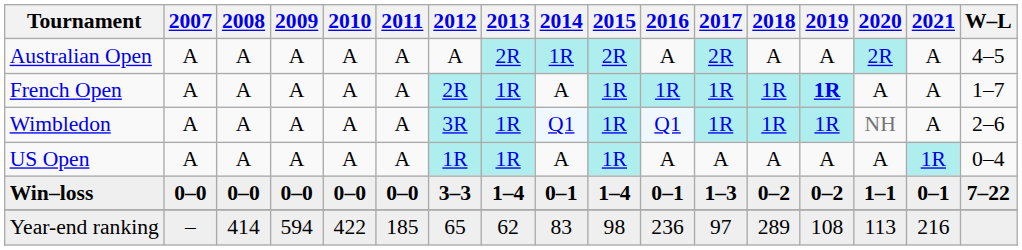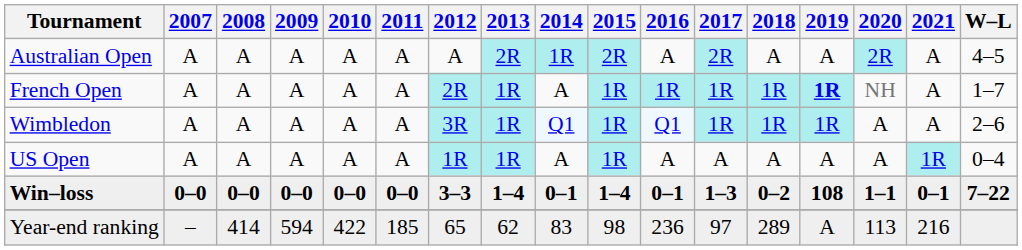 <table class=wikitable style=text-align:center;>
 <tr>
 <th>Tournament</th>
 <th><a href='#'>2007</a></th>
 <th><a href='#'>2008</a></th>
 <th><a href='#'>2009</a></th>
 <th><a href='#'>2010</a></th>
 <th><a href='#'>2011</a></th>
 <th><a href='#'>2012</a></th>
 <th><a href='#'>2013</a></th>
 <th><a href='#'>2014</a></th>
 <th><a href='#'>2015</a></th>
 <th><a href='#'>2016</a></th>
 <th><a href='#'>2017</a></th>
 <th><a href='#'>2018</a></th>
 <th><a href='#'>2019</a></th>
 <th><a href='#'>2020</a></th>
 <th><a href='#'>2021</a></th>
 <th>W–L</th>
 </tr>
 <tr>
 <td align=left><a href='#'>Australian Open</a></td>
 <td>A</td>
 <td>A</td>
 <td>A</td>
 <td>A</td>
 <td>A</td>
 <td>A</td>
 <td style=background:#afeeee><a href='#'>2R</a></td>
 <td style=background:#afeeee><a href='#'>1R</a></td>
 <td style=background:#afeeee><a href='#'>2R</a></td>
 <td>A</td>
 <td style=background:#afeeee><a href='#'>2R</a></td>
 <td>A</td>
 <td>A</td>
 <td style=background:#afeeee><a href='#'>2R</a></td>
 <td>A</td>
 <td>4–5</td>
 </tr>
 <tr>
 <td align=left><a href='#'>French Open</a></td>
 <td>A</td>
 <td>A</td>
 <td>A</td>
 <td>A</td>
 <td>A</td>
 <td style=background:#afeeee><a href='#'>2R</a></td>
 <td style=background:#afeeee><a href='#'>1R</a></td>
 <td>A</td>
 <td style=background:#afeeee><a href='#'>1R</a></td>
 <td style=background:#afeeee><a href='#'>1R</a></td>
 <td style=background:#afeeee><a href='#'>1R</a></td>
 <td style=background:#afeeee><a href='#'>1R</a></td>
 <td style=background:#afeeee><strong><a href='#'>1R</a></strong></td>
-<td>A</td>
+<td style=color:#767676>NH</td>
 <td>A</td>
 <td>1–7</td>
 </tr>
 <tr>
 <td align=left><a href='#'>Wimbledon</a></td>
 <td>A</td>
 <td>A</td>
 <td>A</td>
 <td>A</td>
 <td>A</td>
 <td style=background:#afeeee><a href='#'>3R</a></td>
 <td style=background:#afeeee><a href='#'>1R</a></td>
 <td style=background:#f0f8ff><a href='#'>Q1</a></td>
 <td style=background:#afeeee><a href='#'>1R</a></td>
 <td style=background:#f0f8ff><a href='#'>Q1</a></td>
 <td style=background:#afeeee><a href='#'>1R</a></td>
 <td style=background:#afeeee><a href='#'>1R</a></td>
 <td style=background:#afeeee><a href='#'>1R</a></td>
-<td style=color:#767676>NH</td>
+<td>A</td>
 <td>A</td>
 <td>2–6</td>
 </tr>
 <tr>
 <td align=left><a href='#'>US Open</a></td>
 <td>A</td>
 <td>A</td>
 <td>A</td>
 <td>A</td>
 <td>A</td>
 <td style=background:#afeeee><a href='#'>1R</a></td>
 <td style=background:#afeeee><a href='#'>1R</a></td>
 <td>A</td>
 <td style=background:#afeeee><a href='#'>1R</a></td>
 <td>A</td>
 <td>A</td>
 <td>A</td>
 <td>A</td>
 <td>A</td>
 <td style=background:#afeeee><a href='#'>1R</a></td>
 <td>0–4</td>
 </tr>
 <tr style=font-weight:bold;background:#efefef>
 <td style=text-align:left>Win–loss</td>
 <td>0–0</td>
 <td>0–0</td>
 <td>0–0</td>
 <td>0–0</td>
 <td>0–0</td>
 <td>3–3</td>
 <td>1–4</td>
 <td>0–1</td>
 <td>1–4</td>
 <td>0–1</td>
 <td>1–3</td>
 <td>0–2</td>
-<td>0–2</td>
+<td>108</td>
 <td>1–1</td>
 <td>0–1</td>
 <td>7–22</td>
 </tr>
 <tr>
 </tr>
 <tr bgcolor=efefef>
 <td style=text-align:left>Year-end ranking</td>
 <td>–</td>
 <td>414</td>
 <td>594</td>
 <td>422</td>
 <td>185</td>
 <td>65</td>
 <td>62</td>
 <td>83</td>
 <td>98</td>
 <td>236</td>
 <td>97</td>
 <td>289</td>
-<td>108</td>
+<td>A</td>
 <td>113</td>
 <td>216</td>
 <td></td>
 </tr>
 </table>
